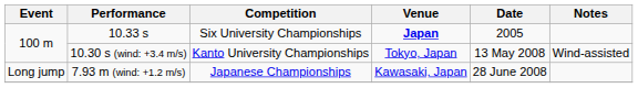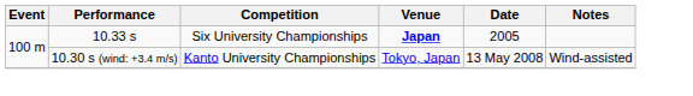 <table class="wikitable" style=text-align:center>
 <tr>
 <th>Event</th>
 <th>Performance</th>
 <th>Competition</th>
 <th>Venue</th>
 <th>Date</th>
 <th>Notes</th>
 </tr>
 <tr>
 <td rowspan=2>100 m</td>
 <td>10.33 s</td>
 <td>Six University Championships</td>
 <td><strong><a href='#'>Japan</a></strong></td>
 <td>2005</td>
 <td></td>
 </tr>
 <tr>
 <td>10.30 s <small>(wind: +3.4 m/s)</small></td>
 <td><a href='#'>Kanto</a> University Championships</td>
 <td><a href='#'>Tokyo, Japan</a></td>
 <td>13 May 2008</td>
 <td>Wind-assisted</td>
 </tr>
 <tr>
-<td>Long jump</td>
-<td>7.93 m <small>(wind: +1.2 m/s)</small></td>
-<td><a href='#'>Japanese Championships</a></td>
-<td><a href='#'>Kawasaki, Japan</a></td>
-<td>28 June 2008</td>
-<td></td>
-</tr>
-<tr>
 </tr>
 </table>
